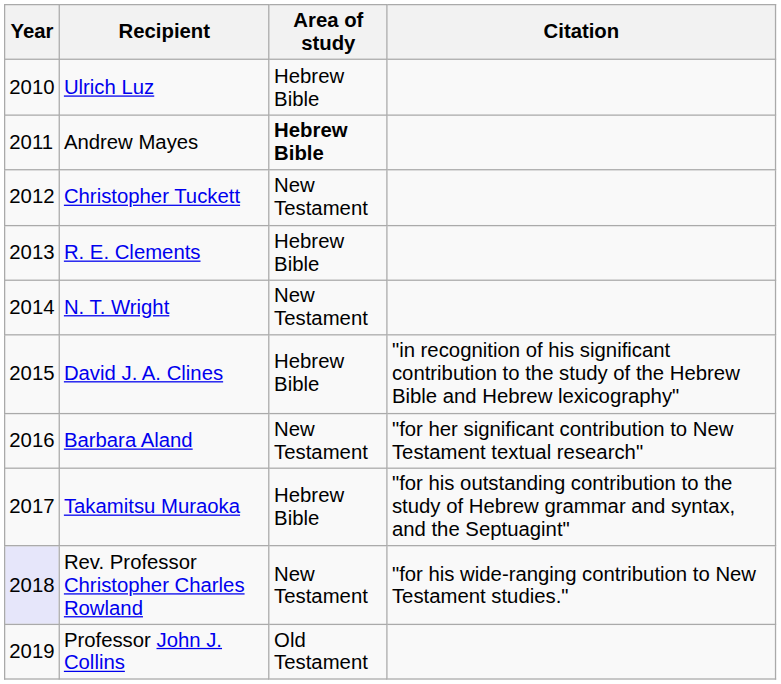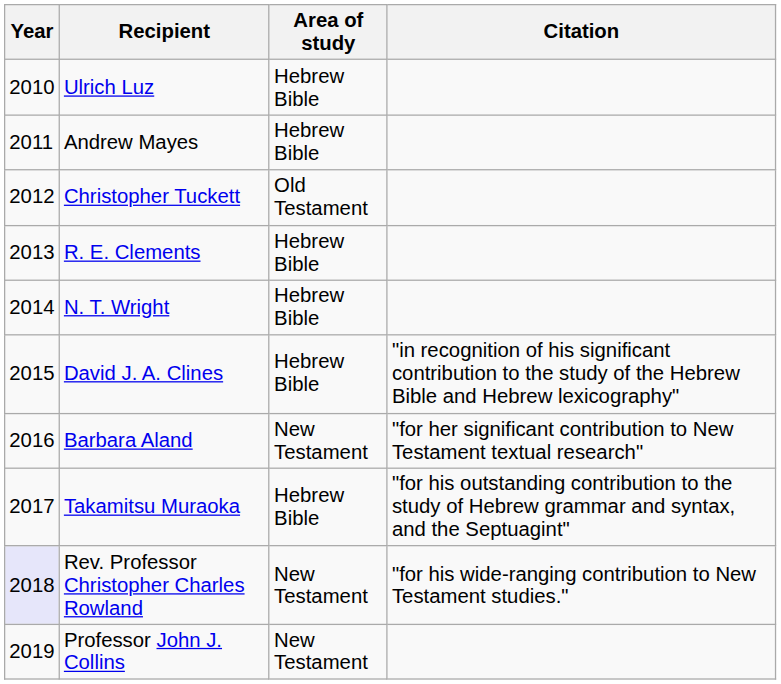 <table class="wikitable sortable">
 <tr>
 <th>Year</th>
 <th>Recipient</th>
 <th>Area of study</th>
 <th>Citation</th>
 </tr>
 <tr>
 <td>2010</td>
 <td><a href='#'>Ulrich Luz</a></td>
 <td>Hebrew Bible</td>
 <td></td>
 </tr>
 <tr>
 <td>2011</td>
 <td>Andrew Mayes</td>
-<td><strong>Hebrew Bible</strong></td>
+<td>Hebrew Bible</td>
 <td></td>
 </tr>
 <tr>
 <td>2012</td>
 <td><a href='#'>Christopher Tuckett</a></td>
-<td>New Testament</td>
+<td>Old Testament</td>
 <td></td>
 </tr>
 <tr>
 <td>2013</td>
 <td><a href='#'>R. E. Clements</a></td>
 <td>Hebrew Bible</td>
 <td></td>
 </tr>
 <tr>
 <td>2014</td>
 <td><a href='#'>N. T. Wright</a></td>
-<td>New Testament</td>
+<td>Hebrew Bible</td>
 <td></td>
 </tr>
 <tr>
 <td>2015</td>
 <td><a href='#'>David J. A. Clines</a></td>
 <td>Hebrew Bible</td>
 <td>"in recognition of his significant contribution to the study of the Hebrew Bible and Hebrew lexicography"</td>
 </tr>
 <tr>
 <td>2016</td>
 <td><a href='#'>Barbara Aland</a></td>
 <td>New Testament</td>
 <td>"for her significant contribution to New Testament textual research"</td>
 </tr>
 <tr>
 <td>2017</td>
 <td><a href='#'>Takamitsu Muraoka</a></td>
 <td>Hebrew Bible</td>
 <td>"for his outstanding contribution to the study of Hebrew grammar and syntax, and the Septuagint"</td>
 </tr>
 <tr>
 <td style="background: lavender;">2018</td>
 <td>Rev. Professor <a href='#'>Christopher Charles Rowland</a></td>
 <td>New Testament</td>
 <td>"for his wide-ranging contribution to New Testament studies."</td>
 </tr>
 <tr>
 <td>2019</td>
 <td>Professor <a href='#'>John J. Collins</a></td>
-<td>Old Testament</td>
+<td>New Testament</td>
 <td></td>
 </tr>
 </table>
